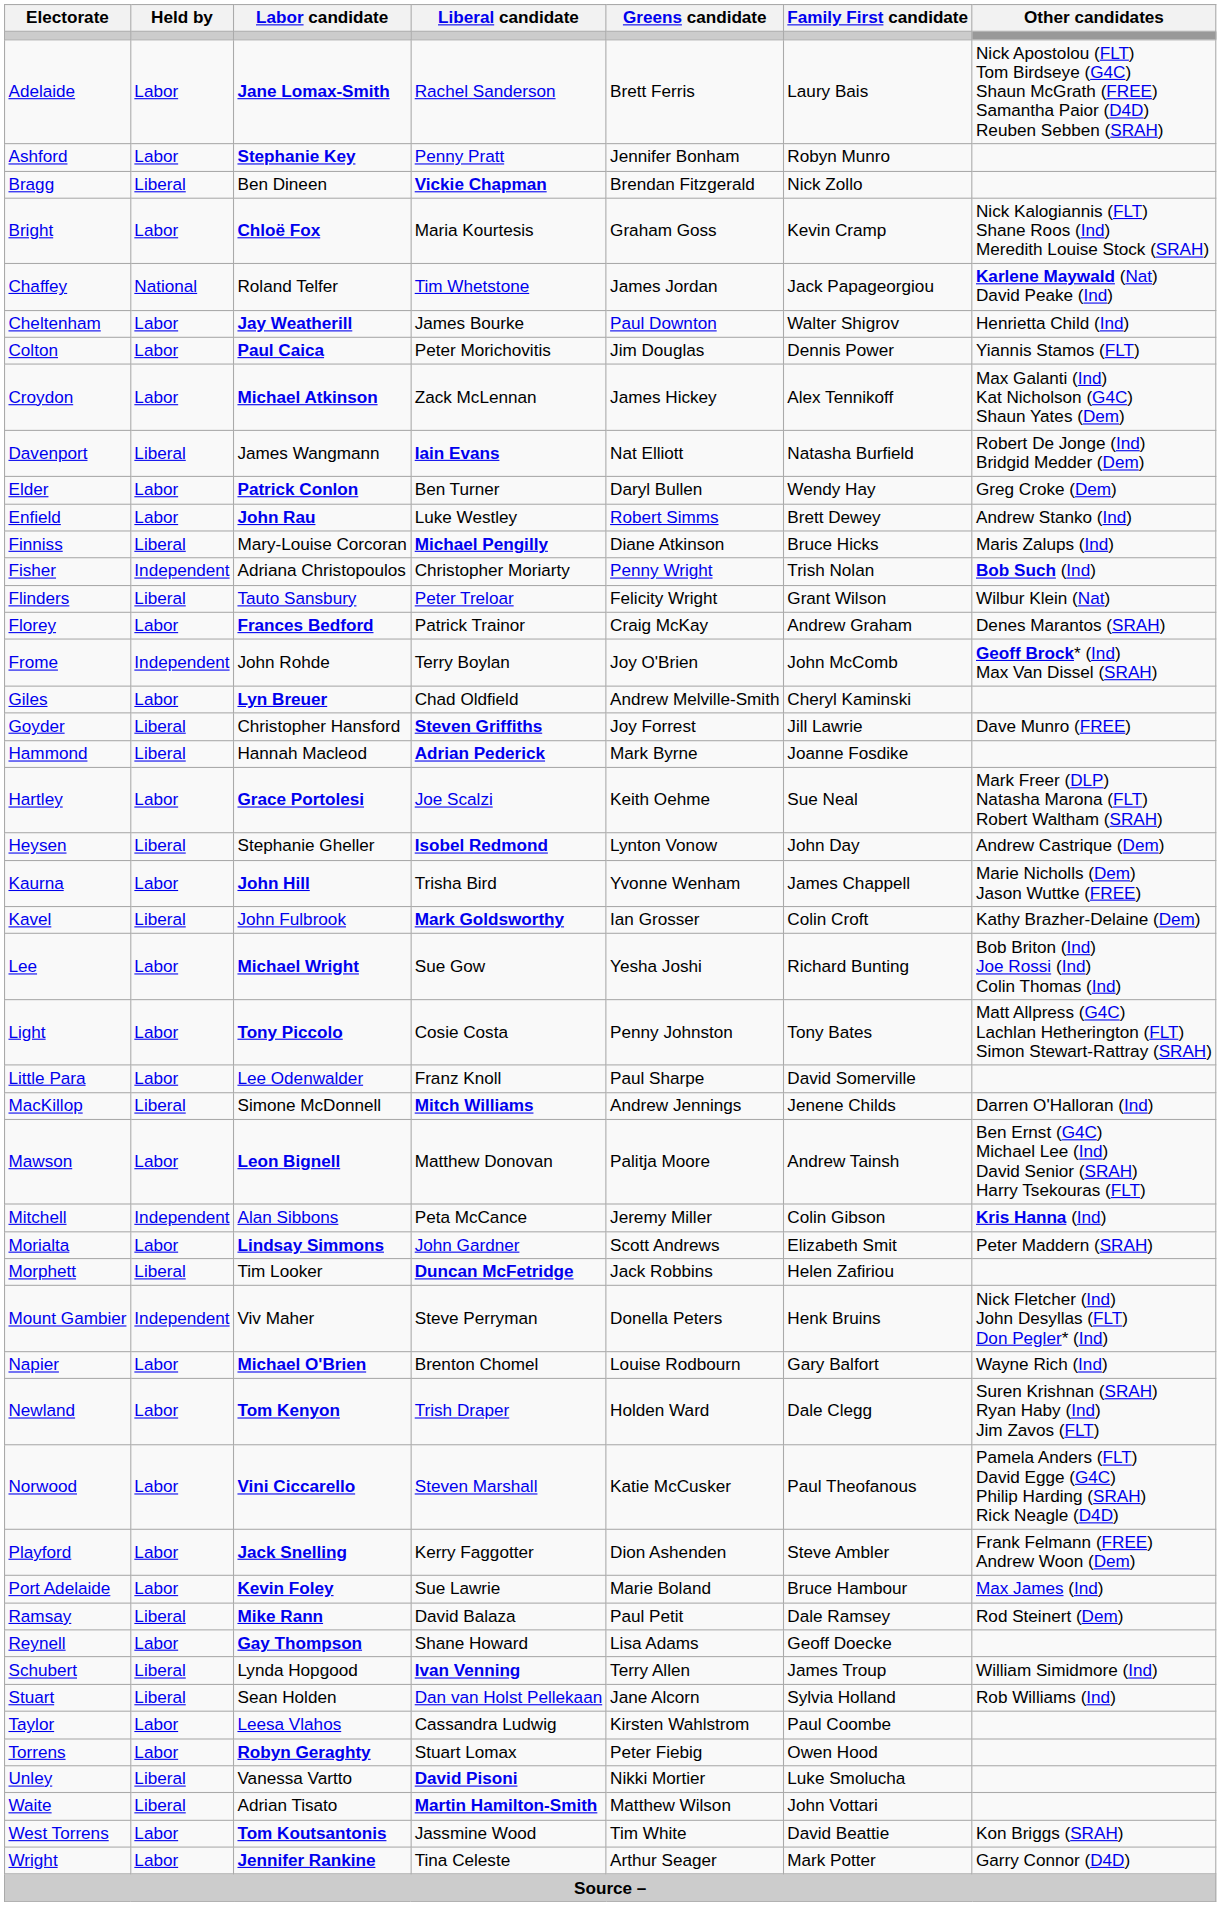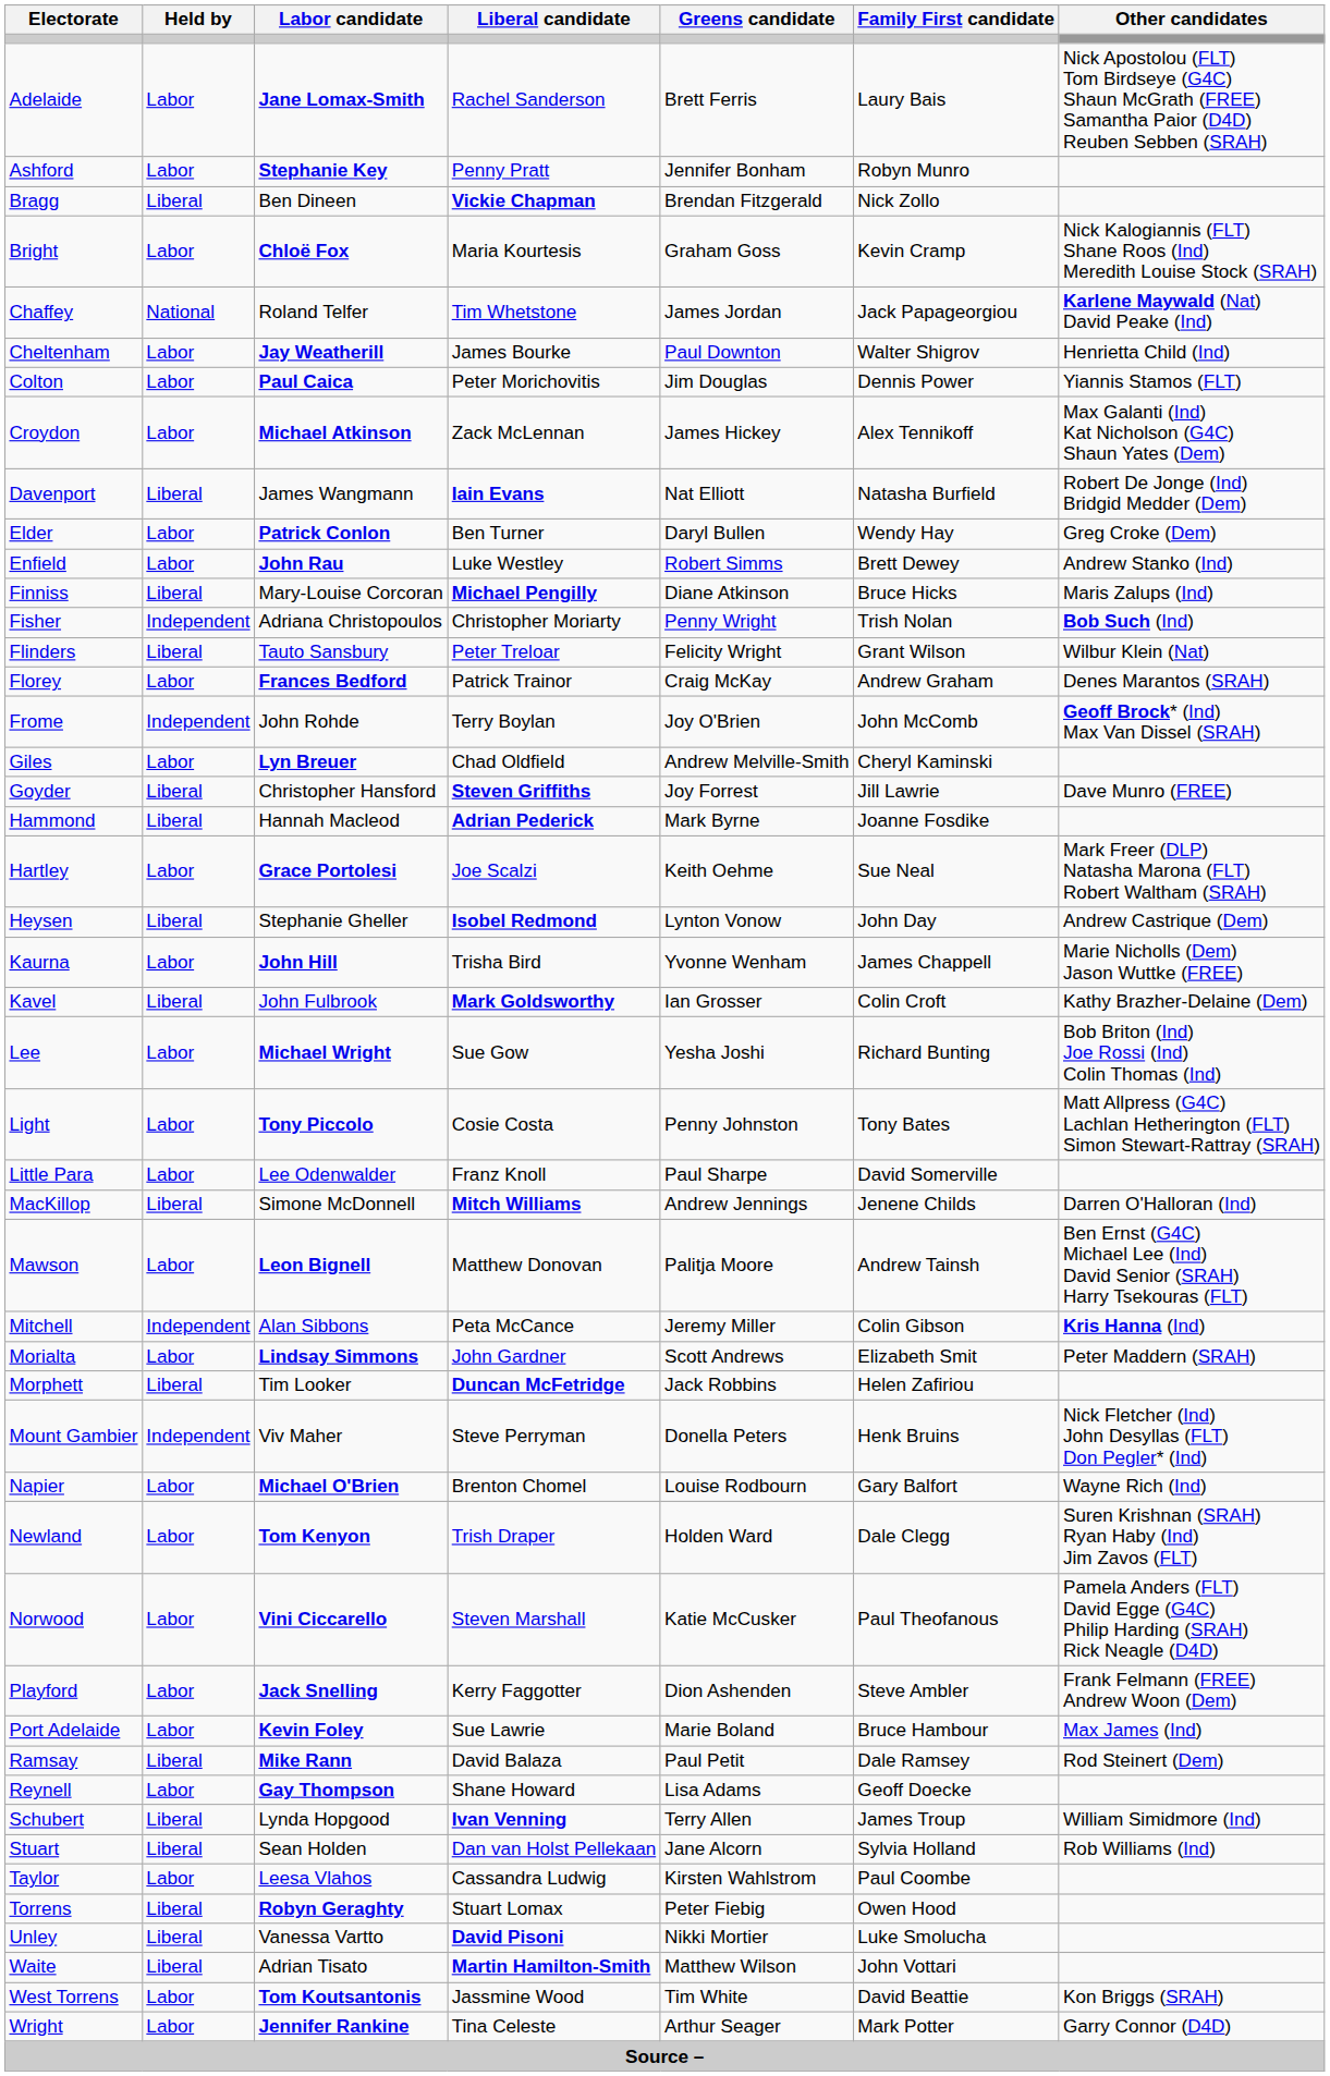 <table class="wikitable">
 <tr>
 <th>Electorate</th>
 <th>Held by</th>
 <th><a href='#'>Labor</a> candidate</th>
 <th><a href='#'>Liberal</a> candidate</th>
 <th><a href='#'>Greens</a> candidate</th>
 <th><a href='#'>Family First</a> candidate</th>
 <th>Other candidates</th>
 </tr>
 <tr bgcolor="#cccccc">
 <td></td>
 <td></td>
 <td></td>
 <td></td>
 <td></td>
 <td></td>
 <td bgcolor="#999999"></td>
 </tr>
 <tr>
 <td><a href='#'>Adelaide</a></td>
 <td><a href='#'>Labor</a></td>
 <td><strong><a href='#'>Jane Lomax-Smith</a></strong></td>
 <td><a href='#'>Rachel Sanderson</a></td>
 <td>Brett Ferris</td>
 <td>Laury Bais</td>
 <td>Nick Apostolou (<a href='#'>FLT</a>) <br> Tom Birdseye (<a href='#'>G4C</a>) <br> Shaun McGrath (<a href='#'>FREE</a>) <br> Samantha Paior (<a href='#'>D4D</a>) <br> Reuben Sebben (<a href='#'>SRAH</a>)</td>
 </tr>
 <tr>
 <td><a href='#'>Ashford</a></td>
 <td><a href='#'>Labor</a></td>
 <td><strong><a href='#'>Stephanie Key</a></strong></td>
 <td><a href='#'>Penny Pratt</a></td>
 <td>Jennifer Bonham</td>
 <td>Robyn Munro</td>
 <td></td>
 </tr>
 <tr>
 <td><a href='#'>Bragg</a></td>
 <td><a href='#'>Liberal</a></td>
 <td>Ben Dineen</td>
 <td><strong><a href='#'>Vickie Chapman</a></strong></td>
 <td>Brendan Fitzgerald</td>
 <td>Nick Zollo</td>
 <td></td>
 </tr>
 <tr>
 <td><a href='#'>Bright</a></td>
 <td><a href='#'>Labor</a></td>
 <td><strong><a href='#'>Chloë Fox</a></strong></td>
 <td>Maria Kourtesis</td>
 <td>Graham Goss</td>
 <td>Kevin Cramp</td>
 <td>Nick Kalogiannis (<a href='#'>FLT</a>) <br> Shane Roos (<a href='#'>Ind</a>) <br> Meredith Louise Stock (<a href='#'>SRAH</a>)</td>
 </tr>
 <tr>
 <td><a href='#'>Chaffey</a></td>
 <td><a href='#'>National</a></td>
 <td>Roland Telfer</td>
 <td><a href='#'>Tim Whetstone</a></td>
 <td>James Jordan</td>
 <td>Jack Papageorgiou</td>
 <td><strong><a href='#'>Karlene Maywald</a></strong> (<a href='#'>Nat</a>) <br> David Peake (<a href='#'>Ind</a>)</td>
 </tr>
 <tr>
 <td><a href='#'>Cheltenham</a></td>
 <td><a href='#'>Labor</a></td>
 <td><strong><a href='#'>Jay Weatherill</a></strong></td>
 <td>James Bourke</td>
 <td><a href='#'>Paul Downton</a></td>
 <td>Walter Shigrov</td>
 <td>Henrietta Child (<a href='#'>Ind</a>)</td>
 </tr>
 <tr>
 <td><a href='#'>Colton</a></td>
 <td><a href='#'>Labor</a></td>
 <td><strong><a href='#'>Paul Caica</a></strong></td>
 <td>Peter Morichovitis</td>
 <td>Jim Douglas</td>
 <td>Dennis Power</td>
 <td>Yiannis Stamos (<a href='#'>FLT</a>)</td>
 </tr>
 <tr>
 <td><a href='#'>Croydon</a></td>
 <td><a href='#'>Labor</a></td>
 <td><strong><a href='#'>Michael Atkinson</a></strong></td>
 <td>Zack McLennan</td>
 <td>James Hickey</td>
 <td>Alex Tennikoff</td>
 <td>Max Galanti (<a href='#'>Ind</a>) <br> Kat Nicholson (<a href='#'>G4C</a>) <br> Shaun Yates (<a href='#'>Dem</a>)</td>
 </tr>
 <tr>
 <td><a href='#'>Davenport</a></td>
 <td><a href='#'>Liberal</a></td>
 <td>James Wangmann</td>
 <td><strong><a href='#'>Iain Evans</a></strong></td>
 <td>Nat Elliott</td>
 <td>Natasha Burfield</td>
 <td>Robert De Jonge (<a href='#'>Ind</a>) <br> Bridgid Medder (<a href='#'>Dem</a>)</td>
 </tr>
 <tr>
 <td><a href='#'>Elder</a></td>
 <td><a href='#'>Labor</a></td>
 <td><strong><a href='#'>Patrick Conlon</a></strong></td>
 <td>Ben Turner</td>
 <td>Daryl Bullen</td>
 <td>Wendy Hay</td>
 <td>Greg Croke (<a href='#'>Dem</a>)</td>
 </tr>
 <tr>
 <td><a href='#'>Enfield</a></td>
 <td><a href='#'>Labor</a></td>
 <td><strong><a href='#'>John Rau</a></strong></td>
 <td>Luke Westley</td>
 <td><a href='#'>Robert Simms</a></td>
 <td>Brett Dewey</td>
 <td>Andrew Stanko (<a href='#'>Ind</a>)</td>
 </tr>
 <tr>
 <td><a href='#'>Finniss</a></td>
 <td><a href='#'>Liberal</a></td>
 <td>Mary-Louise Corcoran</td>
 <td><strong><a href='#'>Michael Pengilly</a></strong></td>
 <td>Diane Atkinson</td>
 <td>Bruce Hicks</td>
 <td>Maris Zalups (<a href='#'>Ind</a>)</td>
 </tr>
 <tr>
 <td><a href='#'>Fisher</a></td>
 <td><a href='#'>Independent</a></td>
 <td>Adriana Christopoulos</td>
 <td>Christopher Moriarty</td>
 <td><a href='#'>Penny Wright</a></td>
 <td>Trish Nolan</td>
 <td><strong><a href='#'>Bob Such</a></strong> (<a href='#'>Ind</a>)</td>
 </tr>
 <tr>
 <td><a href='#'>Flinders</a></td>
 <td><a href='#'>Liberal</a></td>
 <td><a href='#'>Tauto Sansbury</a></td>
 <td><a href='#'>Peter Treloar</a></td>
 <td>Felicity Wright</td>
 <td>Grant Wilson</td>
 <td>Wilbur Klein (<a href='#'>Nat</a>)</td>
 </tr>
 <tr>
 <td><a href='#'>Florey</a></td>
 <td><a href='#'>Labor</a></td>
 <td><strong><a href='#'>Frances Bedford</a></strong></td>
 <td>Patrick Trainor</td>
 <td>Craig McKay</td>
 <td>Andrew Graham</td>
 <td>Denes Marantos (<a href='#'>SRAH</a>)</td>
 </tr>
 <tr>
 <td><a href='#'>Frome</a></td>
 <td><a href='#'>Independent</a></td>
 <td>John Rohde</td>
 <td>Terry Boylan</td>
 <td>Joy O'Brien</td>
 <td>John McComb</td>
 <td><strong><a href='#'>Geoff Brock</a></strong>* (<a href='#'>Ind</a>) <br> Max Van Dissel (<a href='#'>SRAH</a>)</td>
 </tr>
 <tr>
 <td><a href='#'>Giles</a></td>
 <td><a href='#'>Labor</a></td>
 <td><strong><a href='#'>Lyn Breuer</a></strong></td>
 <td>Chad Oldfield</td>
 <td>Andrew Melville-Smith</td>
 <td>Cheryl Kaminski</td>
 <td></td>
 </tr>
 <tr>
 <td><a href='#'>Goyder</a></td>
 <td><a href='#'>Liberal</a></td>
 <td>Christopher Hansford</td>
 <td><strong><a href='#'>Steven Griffiths</a></strong></td>
 <td>Joy Forrest</td>
 <td>Jill Lawrie</td>
 <td>Dave Munro (<a href='#'>FREE</a>)</td>
 </tr>
 <tr>
 <td><a href='#'>Hammond</a></td>
 <td><a href='#'>Liberal</a></td>
 <td>Hannah Macleod</td>
 <td><strong><a href='#'>Adrian Pederick</a></strong></td>
 <td>Mark Byrne</td>
 <td>Joanne Fosdike</td>
 <td></td>
 </tr>
 <tr>
 <td><a href='#'>Hartley</a></td>
 <td><a href='#'>Labor</a></td>
 <td><strong><a href='#'>Grace Portolesi</a></strong></td>
 <td><a href='#'>Joe Scalzi</a></td>
 <td>Keith Oehme</td>
 <td>Sue Neal</td>
 <td>Mark Freer (<a href='#'>DLP</a>) <br> Natasha Marona (<a href='#'>FLT</a>) <br> Robert Waltham (<a href='#'>SRAH</a>)</td>
 </tr>
 <tr>
 <td><a href='#'>Heysen</a></td>
 <td><a href='#'>Liberal</a></td>
 <td>Stephanie Gheller</td>
 <td><strong><a href='#'>Isobel Redmond</a></strong></td>
 <td>Lynton Vonow</td>
 <td>John Day</td>
 <td>Andrew Castrique (<a href='#'>Dem</a>)</td>
 </tr>
 <tr>
 <td><a href='#'>Kaurna</a></td>
 <td><a href='#'>Labor</a></td>
 <td><strong><a href='#'>John Hill</a></strong></td>
 <td>Trisha Bird</td>
 <td>Yvonne Wenham</td>
 <td>James Chappell</td>
 <td>Marie Nicholls (<a href='#'>Dem</a>) <br> Jason Wuttke (<a href='#'>FREE</a>)</td>
 </tr>
 <tr>
 <td><a href='#'>Kavel</a></td>
 <td><a href='#'>Liberal</a></td>
 <td><a href='#'>John Fulbrook</a></td>
 <td><strong><a href='#'>Mark Goldsworthy</a></strong></td>
 <td>Ian Grosser</td>
 <td>Colin Croft</td>
 <td>Kathy Brazher-Delaine (<a href='#'>Dem</a>)</td>
 </tr>
 <tr>
 <td><a href='#'>Lee</a></td>
 <td><a href='#'>Labor</a></td>
 <td><strong><a href='#'>Michael Wright</a></strong></td>
 <td>Sue Gow</td>
 <td>Yesha Joshi</td>
 <td>Richard Bunting</td>
 <td>Bob Briton (<a href='#'>Ind</a>) <br> <a href='#'>Joe Rossi</a> (<a href='#'>Ind</a>) <br> Colin Thomas (<a href='#'>Ind</a>)</td>
 </tr>
 <tr>
 <td><a href='#'>Light</a></td>
 <td><a href='#'>Labor</a></td>
 <td><strong><a href='#'>Tony Piccolo</a></strong></td>
 <td>Cosie Costa</td>
 <td>Penny Johnston</td>
 <td>Tony Bates</td>
 <td>Matt Allpress (<a href='#'>G4C</a>) <br> Lachlan Hetherington (<a href='#'>FLT</a>) <br> Simon Stewart-Rattray (<a href='#'>SRAH</a>)</td>
 </tr>
 <tr>
 <td><a href='#'>Little Para</a></td>
 <td><a href='#'>Labor</a></td>
 <td><a href='#'>Lee Odenwalder</a></td>
 <td>Franz Knoll</td>
 <td>Paul Sharpe</td>
 <td>David Somerville</td>
 <td></td>
 </tr>
 <tr>
 <td><a href='#'>MacKillop</a></td>
 <td><a href='#'>Liberal</a></td>
 <td>Simone McDonnell</td>
 <td><strong><a href='#'>Mitch Williams</a></strong></td>
 <td>Andrew Jennings</td>
 <td>Jenene Childs</td>
 <td>Darren O'Halloran (<a href='#'>Ind</a>)</td>
 </tr>
 <tr>
 <td><a href='#'>Mawson</a></td>
 <td><a href='#'>Labor</a></td>
 <td><strong><a href='#'>Leon Bignell</a></strong></td>
 <td>Matthew Donovan</td>
 <td>Palitja Moore</td>
 <td>Andrew Tainsh</td>
 <td>Ben Ernst (<a href='#'>G4C</a>) <br> Michael Lee (<a href='#'>Ind</a>) <br> David Senior (<a href='#'>SRAH</a>) <br> Harry Tsekouras (<a href='#'>FLT</a>)</td>
 </tr>
 <tr>
 <td><a href='#'>Mitchell</a></td>
 <td><a href='#'>Independent</a></td>
 <td><a href='#'>Alan Sibbons</a></td>
 <td>Peta McCance</td>
 <td>Jeremy Miller</td>
 <td>Colin Gibson</td>
 <td><strong><a href='#'>Kris Hanna</a></strong> (<a href='#'>Ind</a>)</td>
 </tr>
 <tr>
 <td><a href='#'>Morialta</a></td>
 <td><a href='#'>Labor</a></td>
 <td><strong><a href='#'>Lindsay Simmons</a></strong></td>
 <td><a href='#'>John Gardner</a></td>
 <td>Scott Andrews</td>
 <td>Elizabeth Smit</td>
 <td>Peter Maddern (<a href='#'>SRAH</a>)</td>
 </tr>
 <tr>
 <td><a href='#'>Morphett</a></td>
 <td><a href='#'>Liberal</a></td>
 <td>Tim Looker</td>
 <td><strong><a href='#'>Duncan McFetridge</a></strong></td>
 <td>Jack Robbins</td>
 <td>Helen Zafiriou</td>
 <td></td>
 </tr>
 <tr>
 <td><a href='#'>Mount Gambier</a></td>
 <td><a href='#'>Independent</a></td>
 <td>Viv Maher</td>
 <td>Steve Perryman</td>
 <td>Donella Peters</td>
 <td>Henk Bruins</td>
 <td>Nick Fletcher (<a href='#'>Ind</a>) <br> John Desyllas (<a href='#'>FLT</a>) <br> <a href='#'>Don Pegler</a>* (<a href='#'>Ind</a>)</td>
 </tr>
 <tr>
 <td><a href='#'>Napier</a></td>
 <td><a href='#'>Labor</a></td>
 <td><strong><a href='#'>Michael O'Brien</a></strong></td>
 <td>Brenton Chomel</td>
 <td>Louise Rodbourn</td>
 <td>Gary Balfort</td>
 <td>Wayne Rich (<a href='#'>Ind</a>)</td>
 </tr>
 <tr>
 <td><a href='#'>Newland</a></td>
 <td><a href='#'>Labor</a></td>
 <td><strong><a href='#'>Tom Kenyon</a></strong></td>
 <td><a href='#'>Trish Draper</a></td>
 <td>Holden Ward</td>
 <td>Dale Clegg</td>
 <td>Suren Krishnan (<a href='#'>SRAH</a>) <br> Ryan Haby (<a href='#'>Ind</a>) <br> Jim Zavos (<a href='#'>FLT</a>)</td>
 </tr>
 <tr>
 <td><a href='#'>Norwood</a></td>
 <td><a href='#'>Labor</a></td>
 <td><strong><a href='#'>Vini Ciccarello</a></strong></td>
 <td><a href='#'>Steven Marshall</a></td>
 <td>Katie McCusker</td>
 <td>Paul Theofanous</td>
 <td>Pamela Anders (<a href='#'>FLT</a>) <br> David Egge (<a href='#'>G4C</a>) <br> Philip Harding (<a href='#'>SRAH</a>) <br> Rick Neagle (<a href='#'>D4D</a>)</td>
 </tr>
 <tr>
 <td><a href='#'>Playford</a></td>
 <td><a href='#'>Labor</a></td>
 <td><strong><a href='#'>Jack Snelling</a></strong></td>
 <td>Kerry Faggotter</td>
 <td>Dion Ashenden</td>
 <td>Steve Ambler</td>
 <td>Frank Felmann (<a href='#'>FREE</a>) <br> Andrew Woon (<a href='#'>Dem</a>)</td>
 </tr>
 <tr>
 <td><a href='#'>Port Adelaide</a></td>
 <td><a href='#'>Labor</a></td>
 <td><strong><a href='#'>Kevin Foley</a></strong></td>
 <td>Sue Lawrie</td>
 <td>Marie Boland</td>
 <td>Bruce Hambour</td>
 <td><a href='#'>Max James</a> (<a href='#'>Ind</a>)</td>
 </tr>
 <tr>
 <td><a href='#'>Ramsay</a></td>
 <td><a href='#'>Liberal</a></td>
 <td><strong><a href='#'>Mike Rann</a></strong></td>
 <td>David Balaza</td>
 <td>Paul Petit</td>
 <td>Dale Ramsey</td>
 <td>Rod Steinert (<a href='#'>Dem</a>)</td>
 </tr>
 <tr>
 <td><a href='#'>Reynell</a></td>
 <td><a href='#'>Labor</a></td>
 <td><strong><a href='#'>Gay Thompson</a></strong></td>
 <td>Shane Howard</td>
 <td>Lisa Adams</td>
 <td>Geoff Doecke</td>
 <td></td>
 </tr>
 <tr>
 <td><a href='#'>Schubert</a></td>
 <td><a href='#'>Liberal</a></td>
 <td>Lynda Hopgood</td>
 <td><strong><a href='#'>Ivan Venning</a></strong></td>
 <td>Terry Allen</td>
 <td>James Troup</td>
 <td>William Simidmore (<a href='#'>Ind</a>)</td>
 </tr>
 <tr>
 <td><a href='#'>Stuart</a></td>
 <td><a href='#'>Liberal</a></td>
 <td>Sean Holden</td>
 <td><a href='#'>Dan van Holst Pellekaan</a></td>
 <td>Jane Alcorn</td>
 <td>Sylvia Holland</td>
 <td>Rob Williams (<a href='#'>Ind</a>)</td>
 </tr>
 <tr>
 <td><a href='#'>Taylor</a></td>
 <td><a href='#'>Labor</a></td>
 <td><a href='#'>Leesa Vlahos</a></td>
 <td>Cassandra Ludwig</td>
 <td>Kirsten Wahlstrom</td>
 <td>Paul Coombe</td>
 <td></td>
 </tr>
 <tr>
 <td><a href='#'>Torrens</a></td>
-<td><a href='#'>Labor</a></td>
+<td><a href='#'>Liberal</a></td>
 <td><strong><a href='#'>Robyn Geraghty</a></strong></td>
 <td>Stuart Lomax</td>
 <td>Peter Fiebig</td>
 <td>Owen Hood</td>
 <td></td>
 </tr>
 <tr>
 <td><a href='#'>Unley</a></td>
 <td><a href='#'>Liberal</a></td>
 <td>Vanessa Vartto</td>
 <td><strong><a href='#'>David Pisoni</a></strong></td>
 <td>Nikki Mortier</td>
 <td>Luke Smolucha</td>
 <td></td>
 </tr>
 <tr>
 <td><a href='#'>Waite</a></td>
 <td><a href='#'>Liberal</a></td>
 <td>Adrian Tisato</td>
 <td><strong><a href='#'>Martin Hamilton-Smith</a></strong></td>
 <td>Matthew Wilson</td>
 <td>John Vottari</td>
 <td></td>
 </tr>
 <tr>
 <td><a href='#'>West Torrens</a></td>
 <td><a href='#'>Labor</a></td>
 <td><strong><a href='#'>Tom Koutsantonis</a></strong></td>
 <td>Jassmine Wood</td>
 <td>Tim White</td>
 <td>David Beattie</td>
 <td>Kon Briggs (<a href='#'>SRAH</a>)</td>
 </tr>
 <tr>
 <td><a href='#'>Wright</a></td>
 <td><a href='#'>Labor</a></td>
 <td><strong><a href='#'>Jennifer Rankine</a></strong></td>
 <td>Tina Celeste</td>
 <td>Arthur Seager</td>
 <td>Mark Potter</td>
 <td>Garry Connor (<a href='#'>D4D</a>)</td>
 </tr>
 <tr bgcolor="#cccccc" align="center">
 <td colspan="8"><strong>Source – </strong></td>
 </tr>
 </table>
